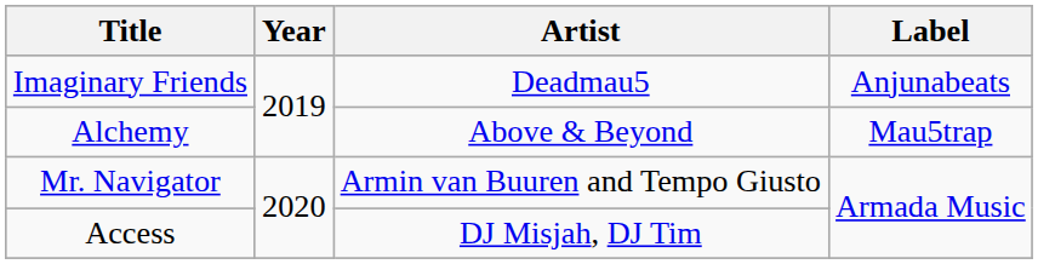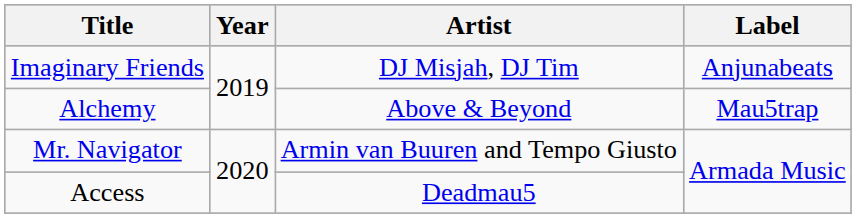 <table class="wikitable plainrowheaders" style="text-align:center;">
 <tr>
 <th scope="col">Title</th>
 <th scope="col">Year</th>
 <th scope="col">Artist</th>
 <th scope="col">Label</th>
 </tr>
 <tr>
 <td><a href='#'>Imaginary Friends</a></td>
 <td rowspan="2">2019</td>
-<td><a href='#'>Deadmau5</a></td>
+<td><a href='#'>DJ Misjah</a>, <a href='#'>DJ Tim</a></td>
 <td><a href='#'>Anjunabeats</a></td>
 </tr>
 <tr>
 <td><a href='#'>Alchemy</a></td>
 <td><a href='#'>Above & Beyond</a></td>
 <td><a href='#'>Mau5trap</a></td>
 </tr>
 <tr>
 <td><a href='#'>Mr. Navigator</a></td>
 <td rowspan="2">2020</td>
 <td><a href='#'>Armin van Buuren</a> and Tempo Giusto</td>
 <td rowspan="2"><a href='#'>Armada Music</a></td>
 </tr>
 <tr>
 <td>Access</td>
-<td><a href='#'>DJ Misjah</a>, <a href='#'>DJ Tim</a></td>
+<td><a href='#'>Deadmau5</a></td>
 </tr>
 </table>
